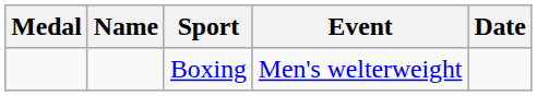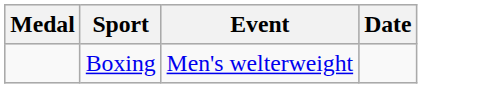 <table class="wikitable sortable" style="font-size: 95%;">
 <tr>
 <th>Medal</th>
-<th>Name</th>
 <th>Sport</th>
 <th>Event</th>
 <th>Date</th>
 </tr>
 <tr>
 <td></td>
-<td></td>
 <td><a href='#'>Boxing</a></td>
 <td><a href='#'>Men's welterweight</a></td>
 <td></td>
 </tr>
 </table>
